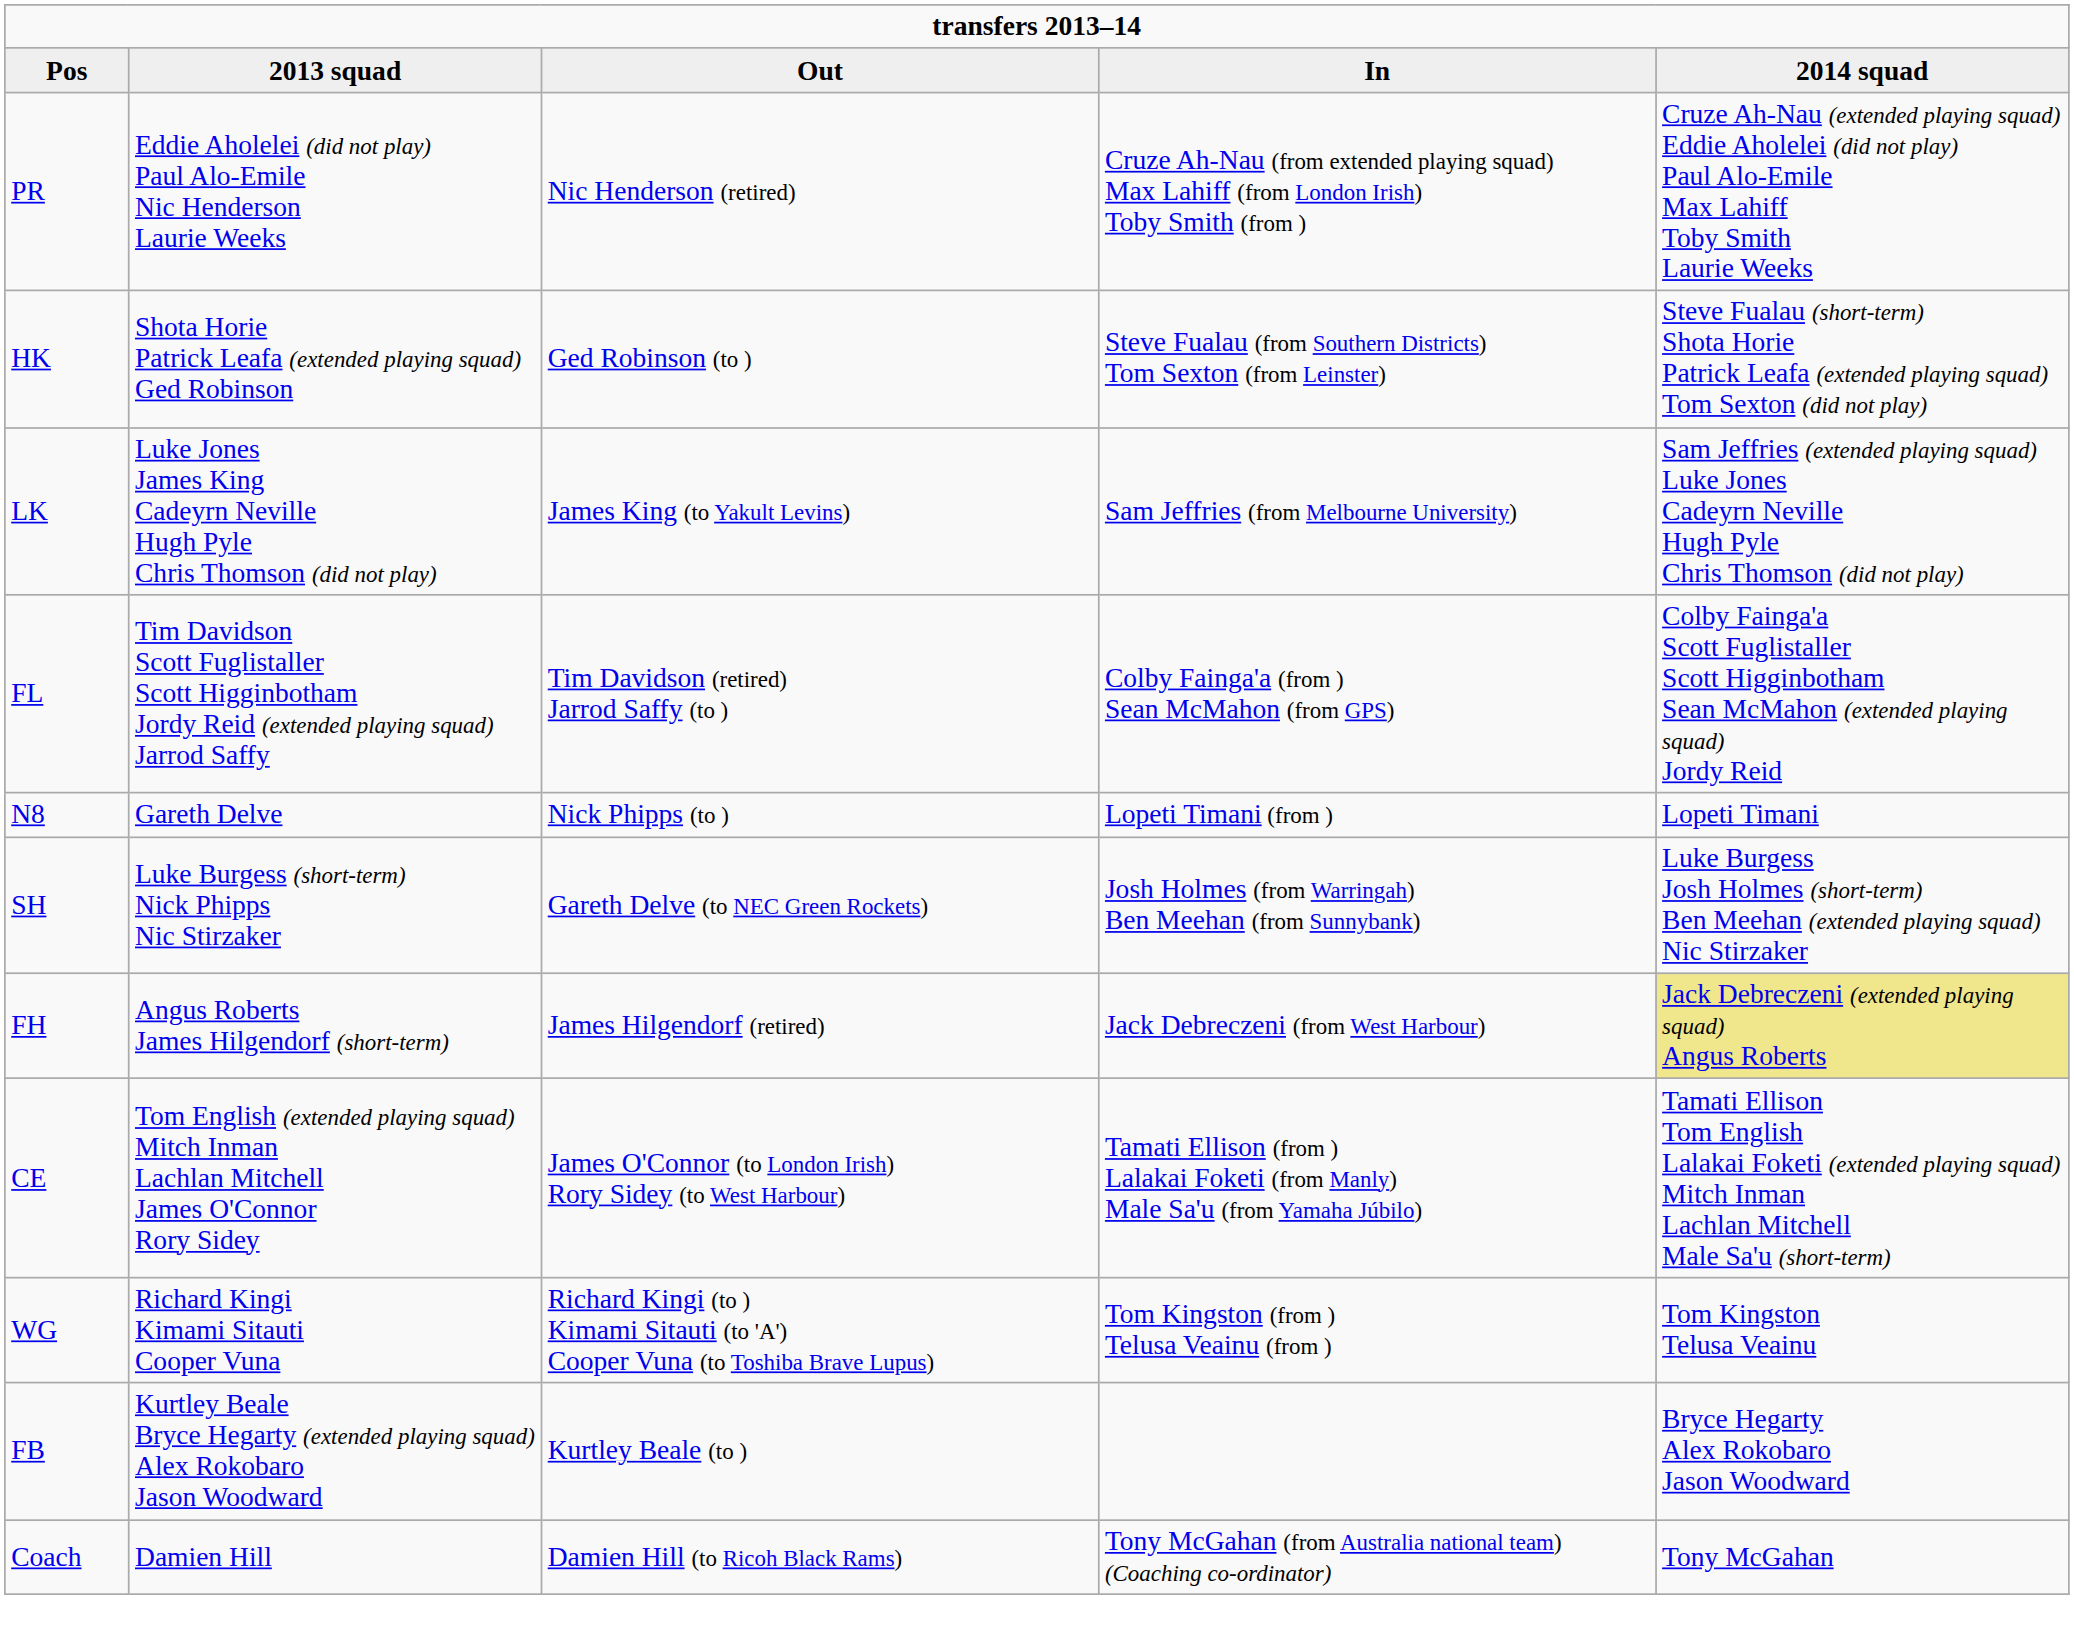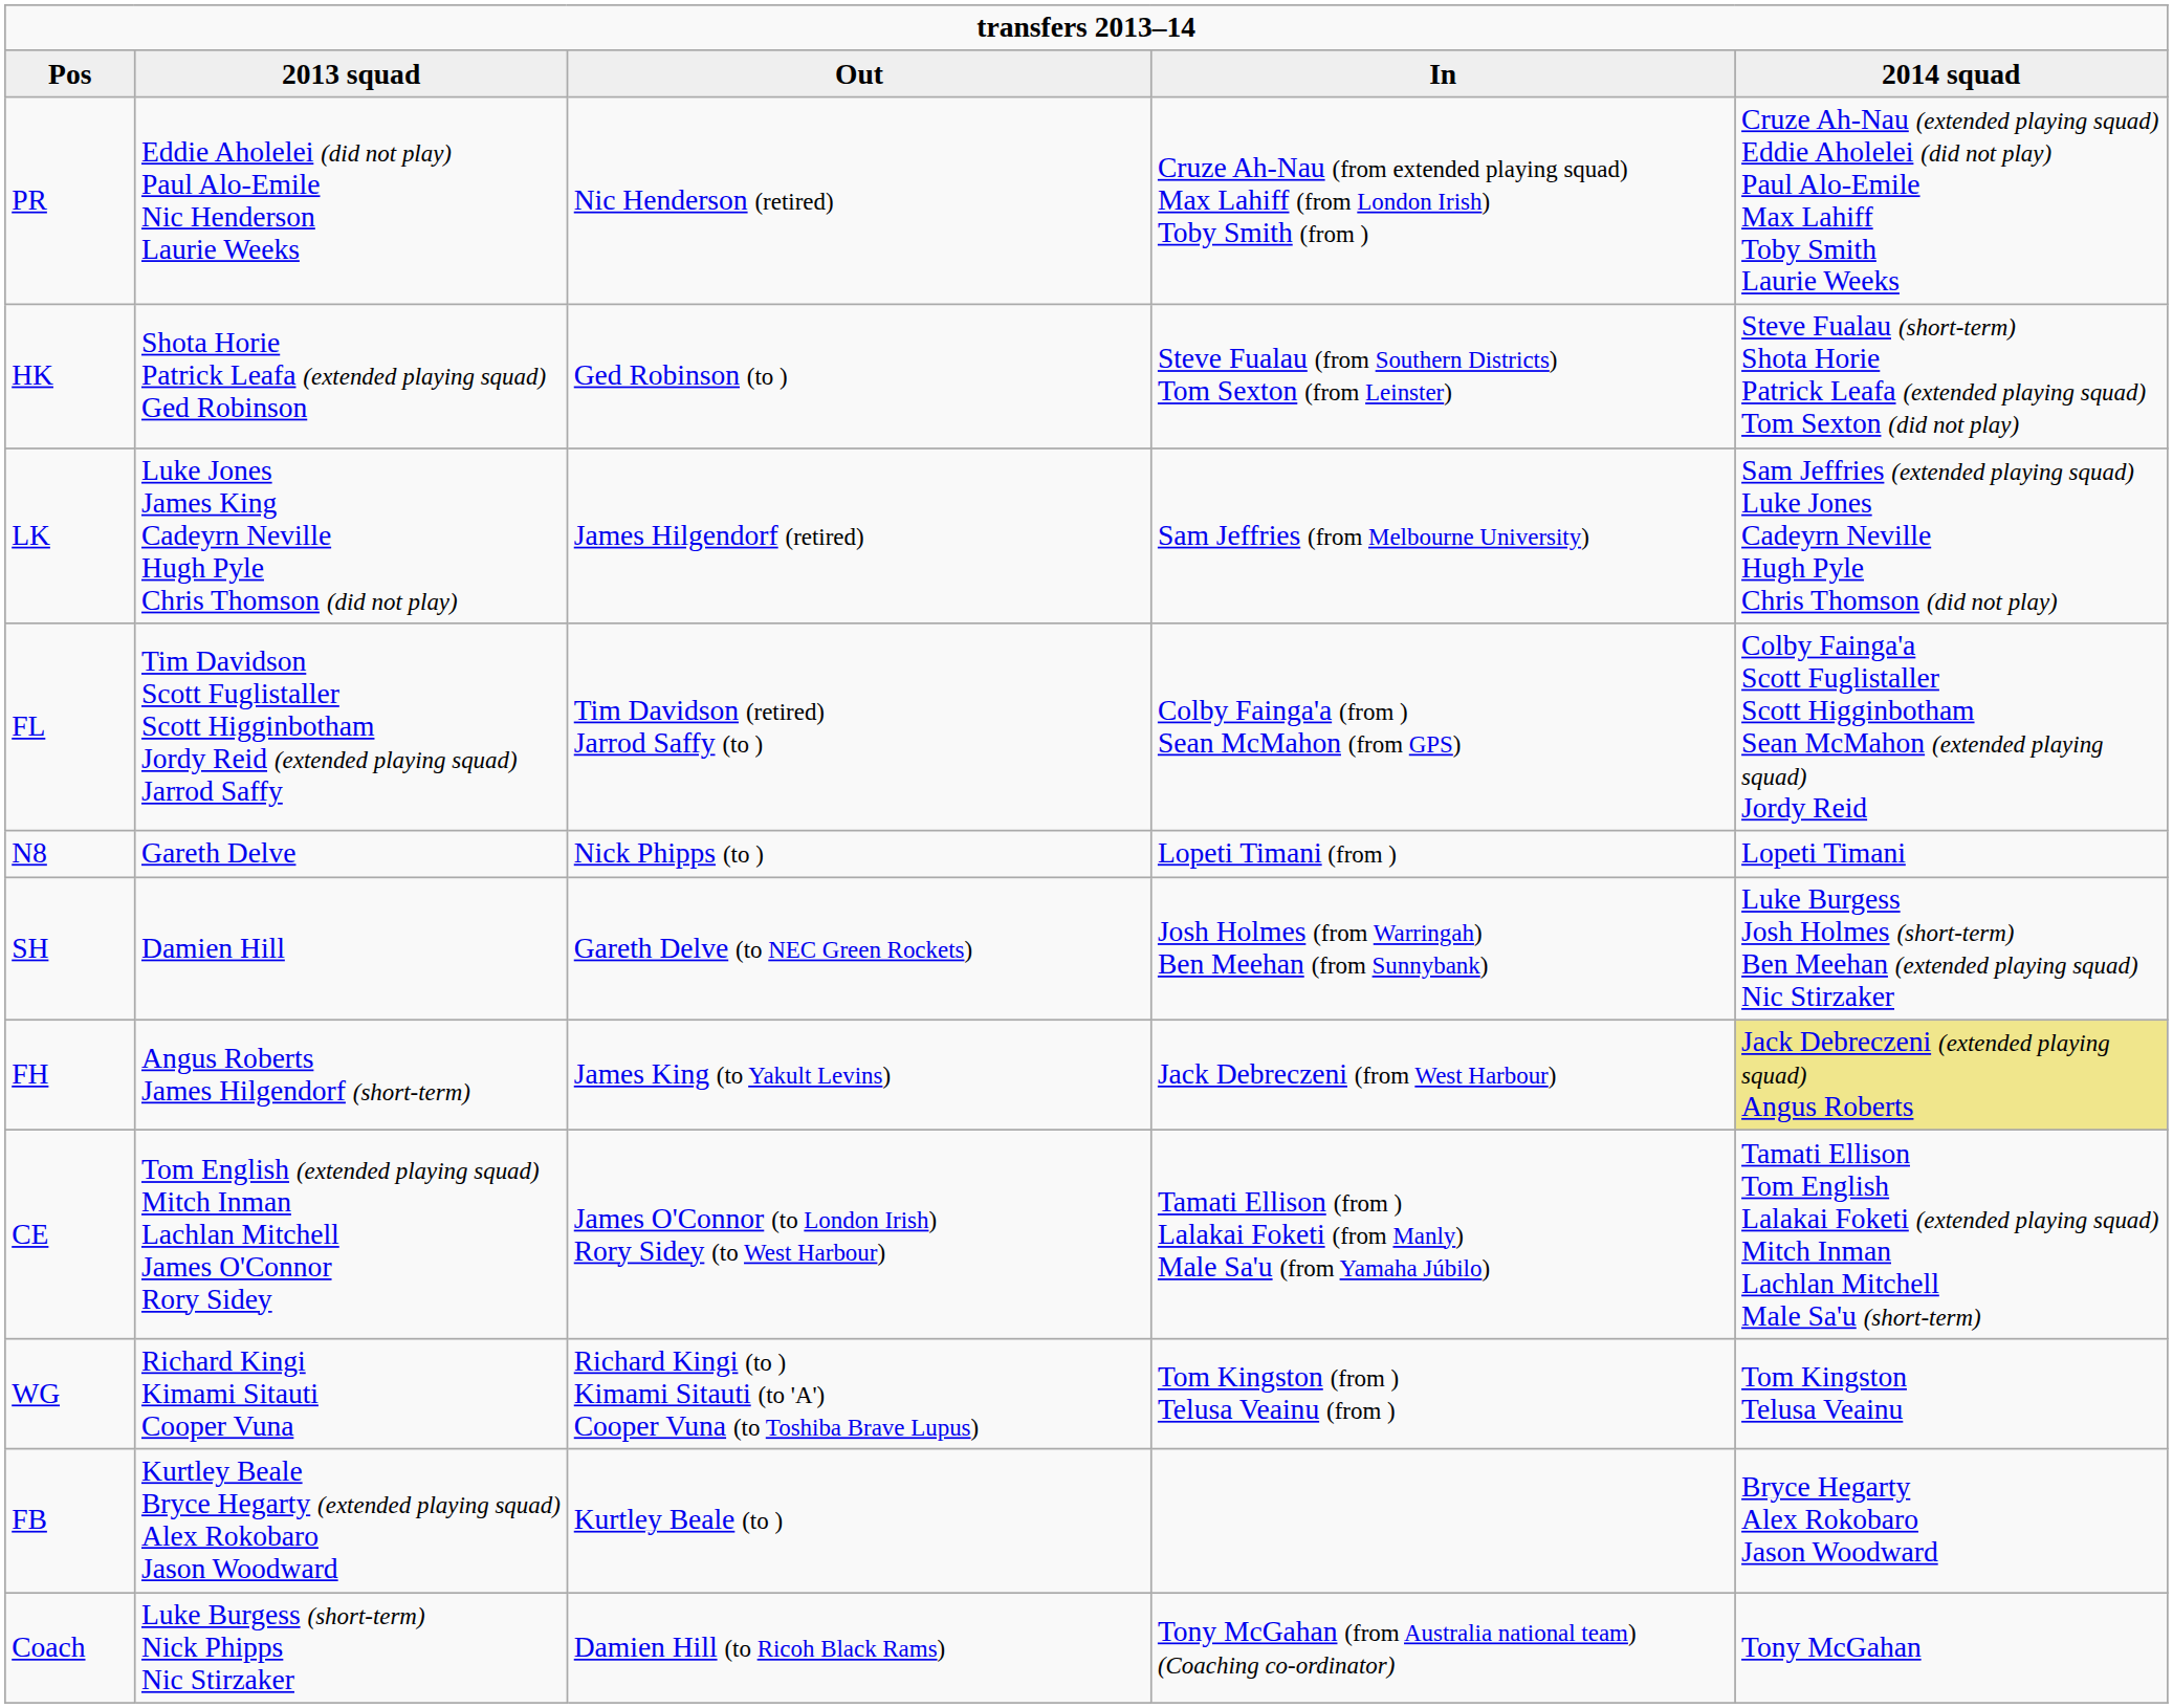 <table class="wikitable" style="text-align: left; width:95%">
 <tr>
 <td colspan="100%" style="text-align:center;"><strong> transfers 2013–14</strong></td>
 </tr>
 <tr>
 <th style="background:#efefef; width:6%;">Pos</th>
 <th style="background:#efefef; width:20%;">2013 squad</th>
 <th style="background:#efefef; width:27%;">Out</th>
 <th style="background:#efefef; width:27%;">In</th>
 <th style="background:#efefef; width:20%;">2014 squad</th>
 </tr>
 <tr>
 <td><a href='#'>PR</a></td>
 <td> <a href='#'>Eddie Aholelei</a> <small><em>(did not play)</em></small><br><a href='#'>Paul Alo-Emile</a><br><a href='#'>Nic Henderson</a><br><a href='#'>Laurie Weeks</a></td>
 <td>  <a href='#'>Nic Henderson</a> <small>(retired)</small></td>
 <td>  <a href='#'>Cruze Ah-Nau</a> <small>(from extended playing squad)</small><br> <a href='#'>Max Lahiff</a> <small>(from  <a href='#'>London Irish</a>)</small><br> <a href='#'>Toby Smith</a> <small>(from )</small></td>
 <td> <a href='#'>Cruze Ah-Nau</a> <small><em>(extended playing squad)</em></small><br><a href='#'>Eddie Aholelei</a> <small><em>(did not play)</em></small><br><a href='#'>Paul Alo-Emile</a><br><a href='#'>Max Lahiff</a><br><a href='#'>Toby Smith</a><br><a href='#'>Laurie Weeks</a></td>
 </tr>
 <tr>
 <td><a href='#'>HK</a></td>
 <td> <a href='#'>Shota Horie</a><br><a href='#'>Patrick Leafa</a> <small><em>(extended playing squad)</em></small><br><a href='#'>Ged Robinson</a></td>
 <td>  <a href='#'>Ged Robinson</a> <small>(to )</small></td>
 <td>  <a href='#'>Steve Fualau</a> <small>(from <a href='#'>Southern Districts</a>)</small><br> <a href='#'>Tom Sexton</a> <small>(from  <a href='#'>Leinster</a>)</small></td>
 <td> <a href='#'>Steve Fualau</a> <small><em>(short-term)</em></small><br><a href='#'>Shota Horie</a><br><a href='#'>Patrick Leafa</a> <small><em>(extended playing squad)</em></small><br><a href='#'>Tom Sexton</a> <small><em>(did not play)</em></small></td>
 </tr>
 <tr>
 <td><a href='#'>LK</a></td>
 <td> <a href='#'>Luke Jones</a><br><a href='#'>James King</a><br><a href='#'>Cadeyrn Neville</a><br><a href='#'>Hugh Pyle</a><br><a href='#'>Chris Thomson</a> <small><em>(did not play)</em></small></td>
-<td>  <a href='#'>James King</a> <small>(to  <a href='#'>Yakult Levins</a>)</small></td>
+<td>  <a href='#'>James Hilgendorf</a> <small>(retired)</small></td>
 <td>  <a href='#'>Sam Jeffries</a> <small>(from <a href='#'>Melbourne University</a>)</small></td>
 <td> <a href='#'>Sam Jeffries</a> <small><em>(extended playing squad)</em></small><br><a href='#'>Luke Jones</a><br><a href='#'>Cadeyrn Neville</a><br><a href='#'>Hugh Pyle</a><br><a href='#'>Chris Thomson</a> <small><em>(did not play)</em></small></td>
 </tr>
 <tr>
 <td><a href='#'>FL</a></td>
 <td> <a href='#'>Tim Davidson</a><br><a href='#'>Scott Fuglistaller</a><br><a href='#'>Scott Higginbotham</a><br><a href='#'>Jordy Reid</a> <small><em>(extended playing squad)</em></small><br><a href='#'>Jarrod Saffy</a></td>
 <td>  <a href='#'>Tim Davidson</a> <small>(retired)</small><br> <a href='#'>Jarrod Saffy</a> <small>(to )</small></td>
 <td>  <a href='#'>Colby Fainga'a</a> <small>(from )</small><br> <a href='#'>Sean McMahon</a> <small>(from <a href='#'>GPS</a>)</small></td>
 <td> <a href='#'>Colby Fainga'a</a><br><a href='#'>Scott Fuglistaller</a><br><a href='#'>Scott Higginbotham</a><br><a href='#'>Sean McMahon</a> <small><em>(extended playing squad)</em></small><br><a href='#'>Jordy Reid</a></td>
 </tr>
 <tr>
 <td><a href='#'>N8</a></td>
 <td> <a href='#'>Gareth Delve</a></td>
 <td>  <a href='#'>Nick Phipps</a> <small>(to )</small></td>
 <td>  <a href='#'>Lopeti Timani</a><small> (from )</small></td>
 <td> <a href='#'>Lopeti Timani</a></td>
 </tr>
 <tr>
 <td><a href='#'>SH</a></td>
-<td> <a href='#'>Luke Burgess</a> <small><em>(short-term)</em></small><br><a href='#'>Nick Phipps</a><br><a href='#'>Nic Stirzaker</a></td>
+<td> <a href='#'>Damien Hill</a></td>
 <td>  <a href='#'>Gareth Delve</a> <small>(to  <a href='#'>NEC Green Rockets</a>)</small></td>
 <td>  <a href='#'>Josh Holmes</a> <small>(from <a href='#'>Warringah</a>)</small><br> <a href='#'>Ben Meehan</a> <small>(from <a href='#'>Sunnybank</a>)</small></td>
 <td> <a href='#'>Luke Burgess</a><br><a href='#'>Josh Holmes</a> <small><em>(short-term)</em></small><br><a href='#'>Ben Meehan</a> <small><em>(extended playing squad)</em></small><br><a href='#'>Nic Stirzaker</a></td>
 </tr>
 <tr>
 <td><a href='#'>FH</a></td>
 <td> <a href='#'>Angus Roberts</a><br><a href='#'>James Hilgendorf</a> <small><em>(short-term)</em></small></td>
-<td>  <a href='#'>James Hilgendorf</a> <small>(retired)</small></td>
+<td>  <a href='#'>James King</a> <small>(to  <a href='#'>Yakult Levins</a>)</small></td>
 <td>  <a href='#'>Jack Debreczeni</a> <small>(from <a href='#'>West Harbour</a>)</small></td>
 <td style="background: khaki;"> <a href='#'>Jack Debreczeni</a> <small><em>(extended playing squad)</em></small><br><a href='#'>Angus Roberts</a></td>
 </tr>
 <tr>
 <td><a href='#'>CE</a></td>
 <td> <a href='#'>Tom English</a> <small><em>(extended playing squad)</em></small><br><a href='#'>Mitch Inman</a><br><a href='#'>Lachlan Mitchell</a><br><a href='#'>James O'Connor</a><br><a href='#'>Rory Sidey</a></td>
 <td>  <a href='#'>James O'Connor</a> <small>(to  <a href='#'>London Irish</a>)</small><br> <a href='#'>Rory Sidey</a> <small>(to <a href='#'>West Harbour</a>)</small></td>
 <td>  <a href='#'>Tamati Ellison</a> <small>(from )</small><br> <a href='#'>Lalakai Foketi</a> <small>(from <a href='#'>Manly</a>)</small><br> <a href='#'>Male Sa'u</a> <small>(from  <a href='#'>Yamaha Júbilo</a>)</small></td>
 <td> <a href='#'>Tamati Ellison</a><br><a href='#'>Tom English</a><br><a href='#'>Lalakai Foketi</a> <small><em>(extended playing squad)</em></small><br><a href='#'>Mitch Inman</a><br><a href='#'>Lachlan Mitchell</a><br><a href='#'>Male Sa'u</a> <small><em>(short-term)</em></small></td>
 </tr>
 <tr>
 <td><a href='#'>WG</a></td>
 <td> <a href='#'>Richard Kingi</a><br><a href='#'>Kimami Sitauti</a><br><a href='#'>Cooper Vuna</a></td>
 <td>  <a href='#'>Richard Kingi</a> <small>(to )</small><br> <a href='#'>Kimami Sitauti</a> <small>(to  'A')</small><br> <a href='#'>Cooper Vuna</a> <small>(to  <a href='#'>Toshiba Brave Lupus</a>)</small></td>
 <td>  <a href='#'>Tom Kingston</a> <small>(from )</small><br>  <a href='#'>Telusa Veainu</a> <small>(from )</small></td>
 <td> <a href='#'>Tom Kingston</a><br><a href='#'>Telusa Veainu</a></td>
 </tr>
 <tr>
 <td><a href='#'>FB</a></td>
 <td> <a href='#'>Kurtley Beale</a><br><a href='#'>Bryce Hegarty</a> <small><em>(extended playing squad)</em></small><br><a href='#'>Alex Rokobaro</a><br><a href='#'>Jason Woodward</a></td>
 <td>  <a href='#'>Kurtley Beale</a> <small>(to )</small></td>
 <td></td>
 <td> <a href='#'>Bryce Hegarty</a><br><a href='#'>Alex Rokobaro</a><br><a href='#'>Jason Woodward</a></td>
 </tr>
 <tr>
 <td><a href='#'>Coach</a></td>
-<td> <a href='#'>Damien Hill</a></td>
+<td> <a href='#'>Luke Burgess</a> <small><em>(short-term)</em></small><br><a href='#'>Nick Phipps</a><br><a href='#'>Nic Stirzaker</a></td>
 <td>  <a href='#'>Damien Hill</a> <small>(to  <a href='#'>Ricoh Black Rams</a>)</small></td>
 <td>  <a href='#'>Tony McGahan</a> <small>(from <a href='#'>Australia national team</a>) <em>(Coaching co-ordinator)</em></small></td>
 <td> <a href='#'>Tony McGahan</a></td>
 </tr>
 </table>
